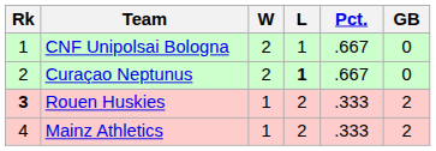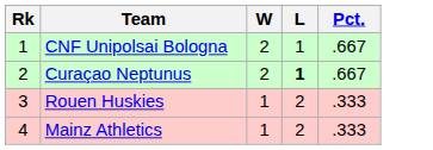 <table class="wikitable" style="text-align:center">
 <tr>
 <th width="25">Rk</th>
 <th width="180">Team</th>
 <th width="25">W</th>
 <th width="25">L</th>
 <th width="50"><a href='#'>Pct.</a></th>
-<th width="35">GB</th>
 </tr>
 <tr style="background-color:#ccffcc;">
 <td>1</td>
 <td style="text-align:left;"> <a href='#'>CNF Unipolsai Bologna</a></td>
 <td>2</td>
 <td>1</td>
 <td>.667</td>
-<td>0</td>
 </tr>
 <tr style="background-color:#ccffcc;">
 <td>2</td>
 <td style="text-align:left;"> <a href='#'>Curaçao Neptunus</a></td>
 <td>2</td>
 <td><strong>1</strong></td>
 <td>.667</td>
-<td>0</td>
 </tr>
 <tr style="background-color:#ffcccc;">
-<td><strong>3</strong></td>
+<td>3</td>
 <td style="text-align:left;"> <a href='#'>Rouen Huskies</a></td>
 <td>1</td>
 <td>2</td>
 <td>.333</td>
-<td>2</td>
 </tr>
 <tr style="background-color:#ffcccc;">
 <td>4</td>
 <td style="text-align:left;"> <a href='#'>Mainz Athletics</a></td>
 <td>1</td>
 <td>2</td>
 <td>.333</td>
-<td>2</td>
 </tr>
 </table>
